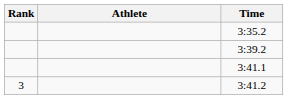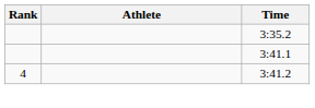 <table class=wikitable style="text-align:center">
 <tr>
 <th width=40>Rank</th>
 <th width=250>Athlete</th>
 <th width=80>Time</th>
 </tr>
 <tr>
 <td></td>
 <td align=left></td>
 <td>3:35.2</td>
 </tr>
 <tr>
 <td></td>
 <td align=left></td>
-<td>3:39.2</td>
-</tr>
-<tr>
-<td></td>
-<td align=left></td>
 <td>3:41.1</td>
 </tr>
 <tr>
-<td>3</td>
+<td>4</td>
 <td align=left></td>
 <td>3:41.2</td>
 </tr>
 </table>
